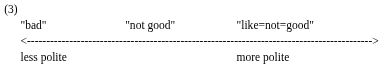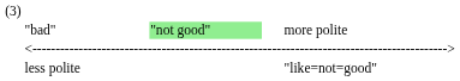 <table>
 <tr>
 <td>(3)</td>
 <td></td>
 <td></td>
 <td></td>
 <td></td>
 <td></td>
 <td></td>
 <td></td>
 <td></td>
 <td></td>
 <td></td>
 <td></td>
 </tr>
 <tr>
 <td></td>
 <td>"bad"</td>
 <td></td>
 <td></td>
 <td></td>
 <td></td>
-<td>"not good"</td>
+<td style="background: lightgreen;">"not good"</td>
 <td></td>
 <td></td>
 <td></td>
 <td></td>
-<td>"like=not=good"</td>
+<td>more polite</td>
 </tr>
 <tr>
 <td></td>
 <td colspan="11"><------------------------------------------------------------------------------------------></td>
 </tr>
 <tr>
 <td></td>
 <td>less polite</td>
 <td></td>
 <td></td>
 <td></td>
 <td></td>
 <td></td>
 <td></td>
 <td></td>
 <td></td>
 <td></td>
-<td>more polite</td>
+<td>"like=not=good"</td>
 </tr>
 </table>
